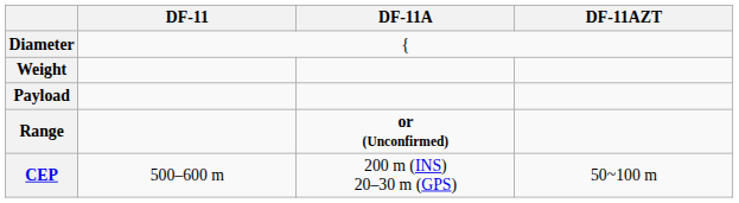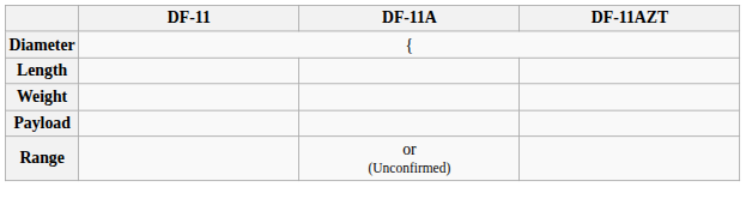 <table class="wikitable" style=text-align:center;>
 <tr>
 <th></th>
 <th style=width:30%>DF-11</th>
 <th style=width:30%>DF-11A</th>
 <th style=width:30%>DF-11AZT</th>
 </tr>
 <tr>
 <th>Diameter</th>
 <td colspan=3>{</td>
+</tr>
+<tr>
+<th>Length</th>
+<td></td>
+<td></td>
+<td></td>
 </tr>
 <tr>
 <th>Weight</th>
 <td></td>
 <td></td>
 <td></td>
 </tr>
 <tr>
 <th>Payload</th>
 <td></td>
 <td></td>
 <td></td>
 </tr>
 <tr>
 <th>Range</th>
 <td></td>
-<td><strong> or <br> <small>(Unconfirmed)</small></strong></td>
+<td> or <br> <small>(Unconfirmed)</small></td>
 <td></td>
 </tr>
-<tr>
-<th><a href='#'>CEP</a></th>
-<td>500–600 m</td>
-<td>200 m (<a href='#'>INS</a>) <br>20–30 m (<a href='#'>GPS</a>)</td>
-<td>50~100 m</td>
-</tr>
 </table>
